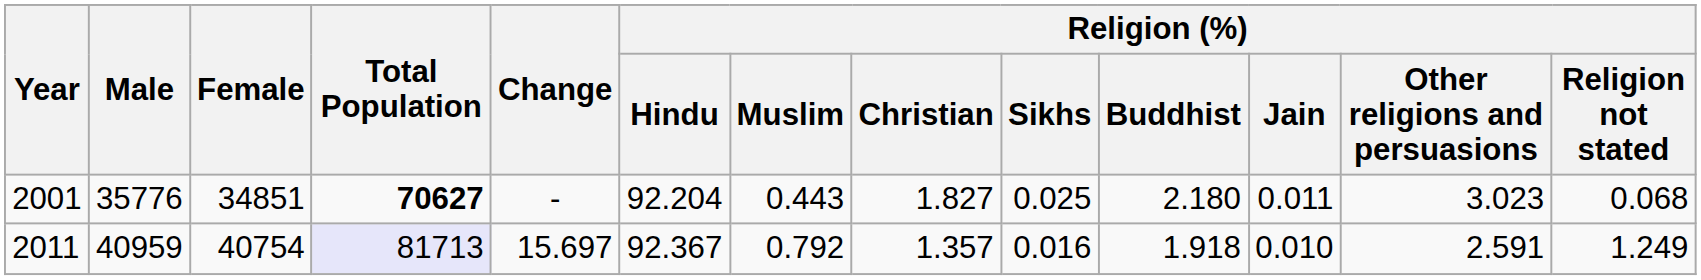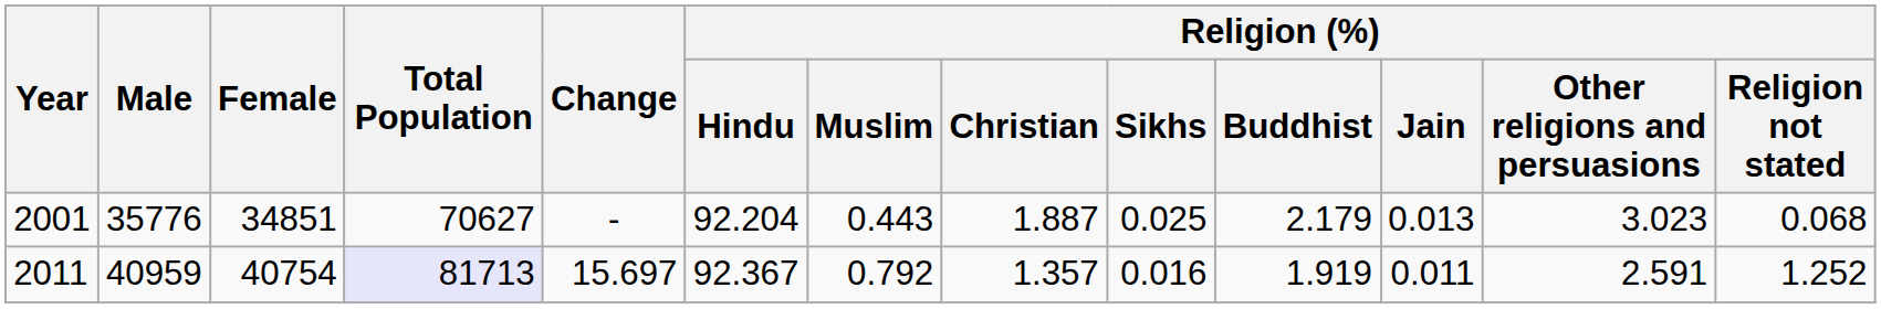 <table class="wikitable">
 <tr>
 <th rowspan="2">Year</th>
 <th rowspan="2">Male</th>
 <th rowspan="2">Female</th>
 <th rowspan="2">Total Population</th>
 <th rowspan="2">Change</th>
 <th colspan="8">Religion (%)</th>
 </tr>
 <tr>
 <th>Hindu</th>
 <th>Muslim</th>
 <th>Christian</th>
 <th>Sikhs</th>
 <th>Buddhist</th>
 <th>Jain</th>
 <th>Other religions and persuasions</th>
 <th>Religion not stated</th>
 </tr>
 <tr>
 <td>2001</td>
 <td style="text-align:right;">35776</td>
 <td style="text-align:right;">34851</td>
-<td style="text-align:right;"><strong>70627</strong></td>
+<td style="text-align:right;">70627</td>
 <td style="text-align:center;">-</td>
 <td style="text-align:right;">92.204</td>
 <td style="text-align:right;">0.443</td>
-<td style="text-align:right;">1.827</td>
+<td style="text-align:right;">1.887</td>
 <td style="text-align:right;">0.025</td>
-<td style="text-align:right;">2.180</td>
-<td style="text-align:right;">0.011</td>
+<td style="text-align:right;">2.179</td>
+<td style="text-align:right;">0.013</td>
 <td style="text-align:right;">3.023</td>
 <td style="text-align:right;">0.068</td>
 </tr>
 <tr>
 <td>2011</td>
 <td style="text-align:right;">40959</td>
 <td style="text-align:right;">40754</td>
 <td style="background: lavender; text-align:right;">81713</td>
 <td style="text-align:right;">15.697</td>
 <td style="text-align:right;">92.367</td>
 <td style="text-align:right;">0.792</td>
 <td style="text-align:right;">1.357</td>
 <td style="text-align:right;">0.016</td>
-<td style="text-align:right;">1.918</td>
-<td style="text-align:right;">0.010</td>
+<td style="text-align:right;">1.919</td>
+<td style="text-align:right;">0.011</td>
 <td style="text-align:right;">2.591</td>
-<td style="text-align:right;">1.249</td>
+<td style="text-align:right;">1.252</td>
 </tr>
 </table>
